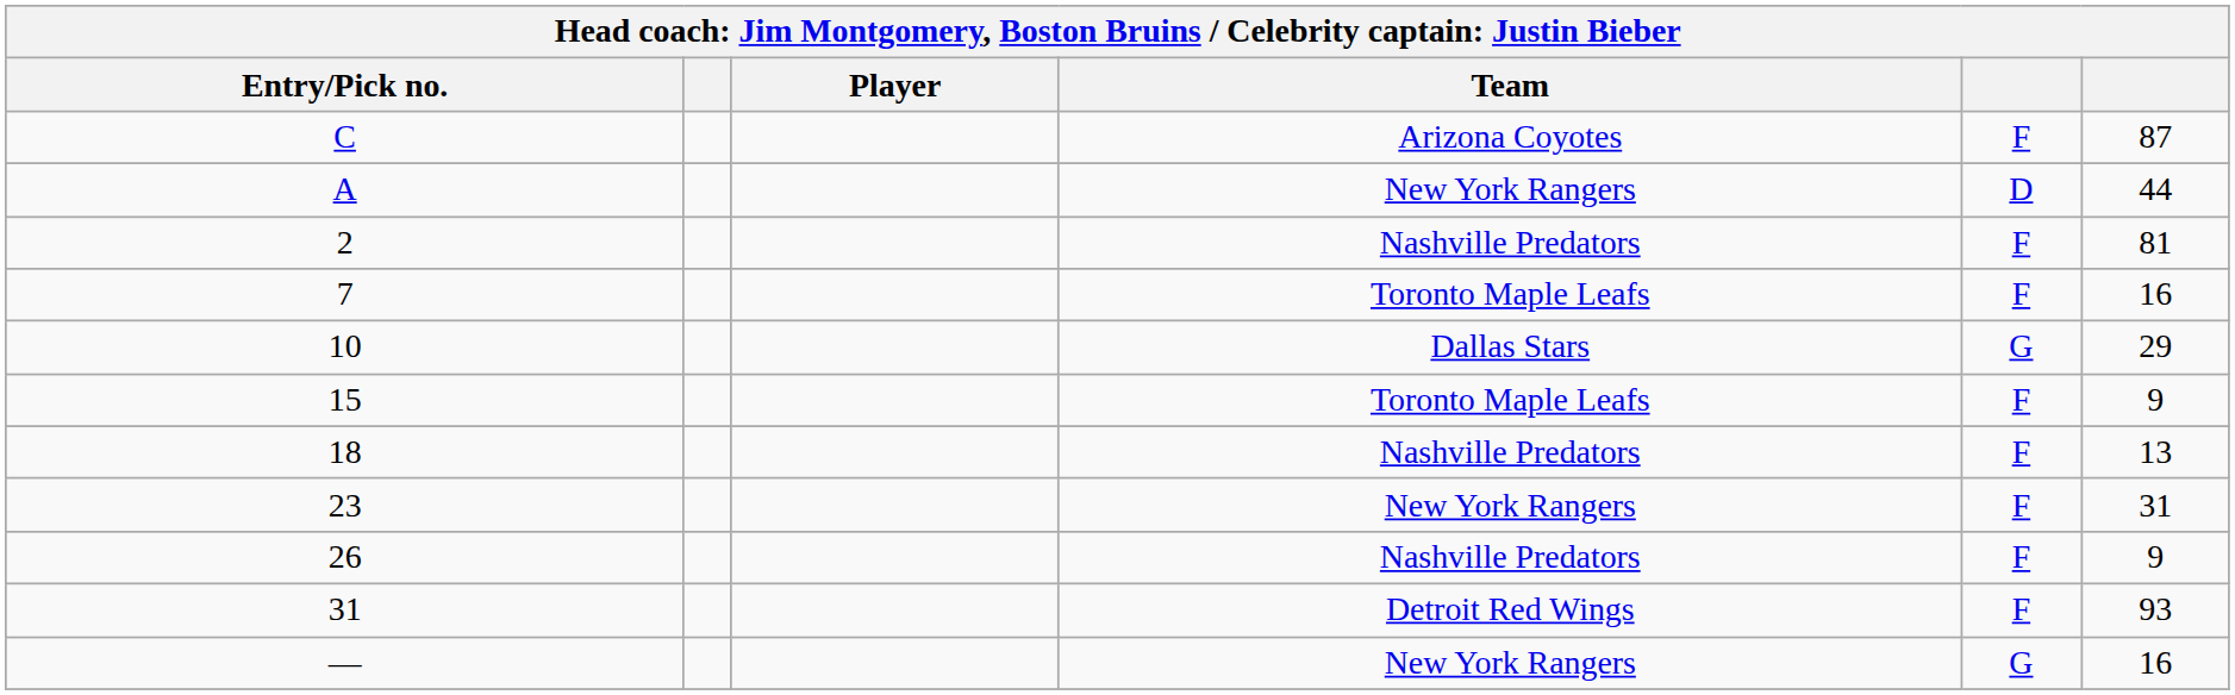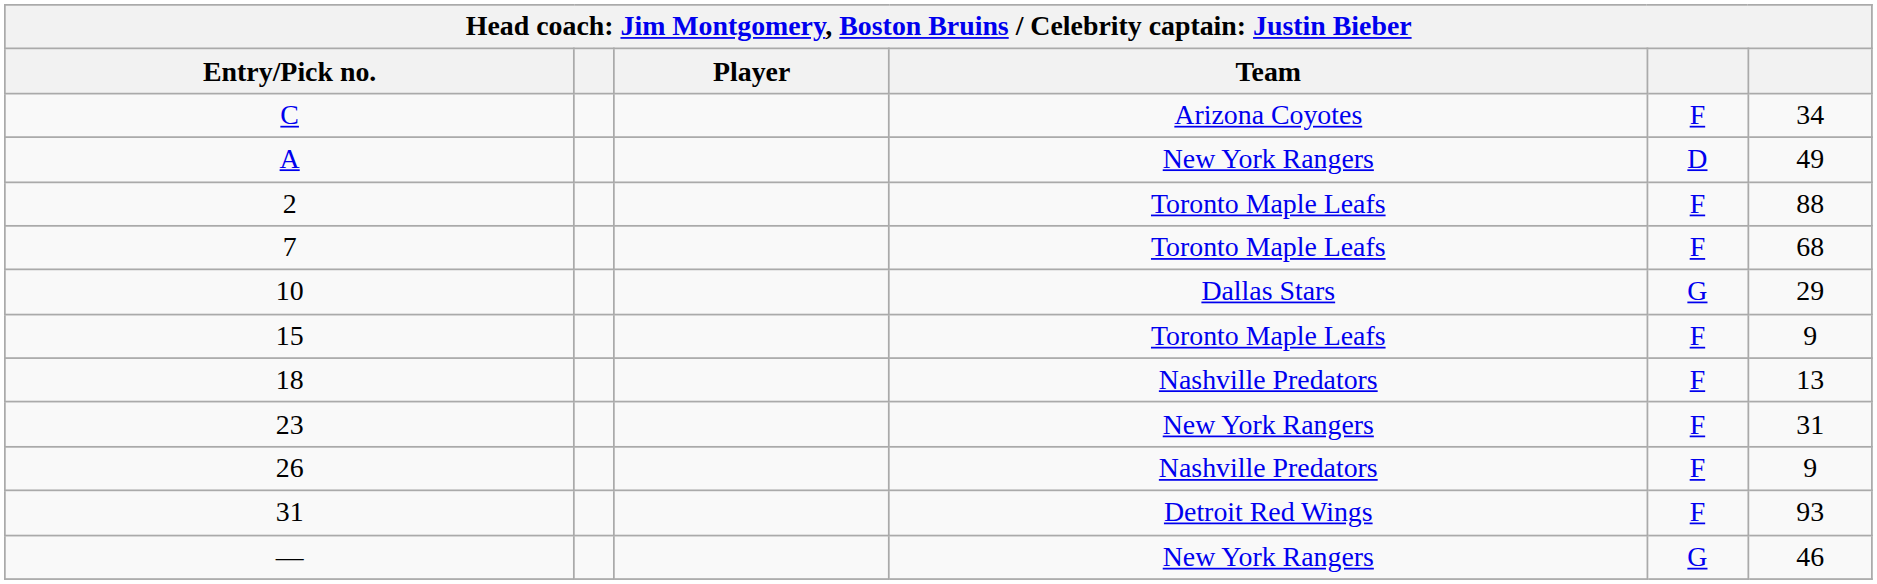 <table class="wikitable sortable" style="text-align:center" width="85%">
 <tr>
 <th colspan=6>Head coach:  <a href='#'>Jim Montgomery</a>, <a href='#'>Boston Bruins</a> / Celebrity captain:  <a href='#'>Justin Bieber</a></th>
 </tr>
 <tr>
 <th>Entry/Pick no.</th>
 <th></th>
 <th>Player</th>
 <th>Team</th>
 <th></th>
 <th></th>
 </tr>
 <tr>
 <td><a href='#'>C</a></td>
 <td></td>
 <td></td>
 <td><a href='#'>Arizona Coyotes</a></td>
 <td><a href='#'>F</a></td>
-<td>87</td>
+<td>34</td>
 </tr>
 <tr>
 <td><a href='#'>A</a></td>
 <td></td>
 <td></td>
 <td><a href='#'>New York Rangers</a></td>
 <td><a href='#'>D</a></td>
-<td>44</td>
+<td>49</td>
 </tr>
 <tr>
 <td>2</td>
 <td></td>
 <td></td>
-<td><a href='#'>Nashville Predators</a></td>
+<td><a href='#'>Toronto Maple Leafs</a></td>
 <td><a href='#'>F</a></td>
-<td>81</td>
+<td>88</td>
 </tr>
 <tr>
 <td>7</td>
 <td></td>
 <td></td>
 <td><a href='#'>Toronto Maple Leafs</a></td>
 <td><a href='#'>F</a></td>
-<td>16</td>
+<td>68</td>
 </tr>
 <tr>
 <td>10</td>
 <td></td>
 <td></td>
 <td><a href='#'>Dallas Stars</a></td>
 <td><a href='#'>G</a></td>
 <td>29</td>
 </tr>
 <tr>
 <td>15</td>
 <td></td>
 <td></td>
 <td><a href='#'>Toronto Maple Leafs</a></td>
 <td><a href='#'>F</a></td>
 <td>9</td>
 </tr>
 <tr>
 <td>18</td>
 <td></td>
 <td></td>
 <td><a href='#'>Nashville Predators</a></td>
 <td><a href='#'>F</a></td>
 <td>13</td>
 </tr>
 <tr>
 <td>23</td>
 <td></td>
 <td></td>
 <td><a href='#'>New York Rangers</a></td>
 <td><a href='#'>F</a></td>
 <td>31</td>
 </tr>
 <tr>
 <td>26</td>
 <td></td>
 <td></td>
 <td><a href='#'>Nashville Predators</a></td>
 <td><a href='#'>F</a></td>
 <td>9</td>
 </tr>
 <tr>
 <td>31</td>
 <td></td>
 <td></td>
 <td><a href='#'>Detroit Red Wings</a></td>
 <td><a href='#'>F</a></td>
 <td>93</td>
 </tr>
 <tr>
 <td>—</td>
 <td></td>
 <td></td>
 <td><a href='#'>New York Rangers</a></td>
 <td><a href='#'>G</a></td>
-<td>16</td>
+<td>46</td>
 </tr>
 </table>
